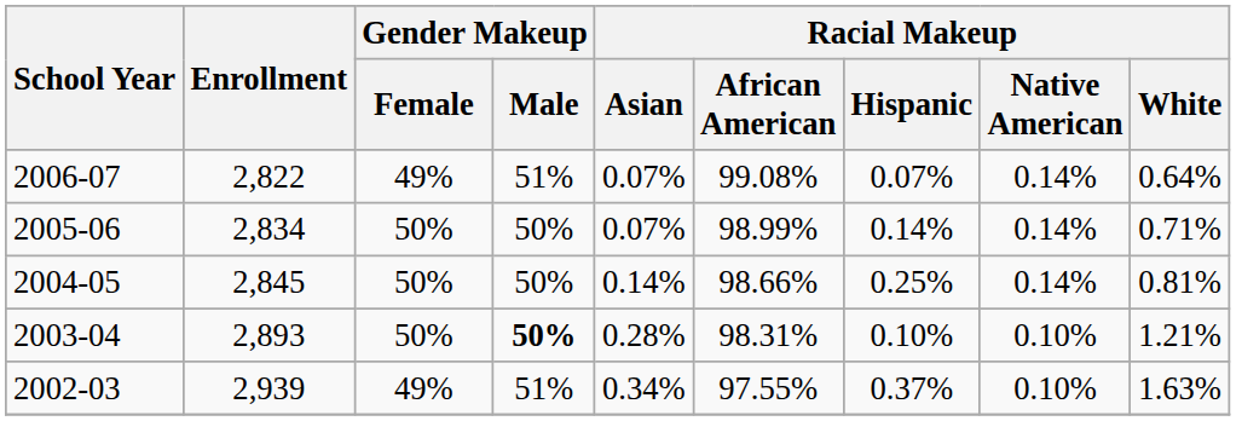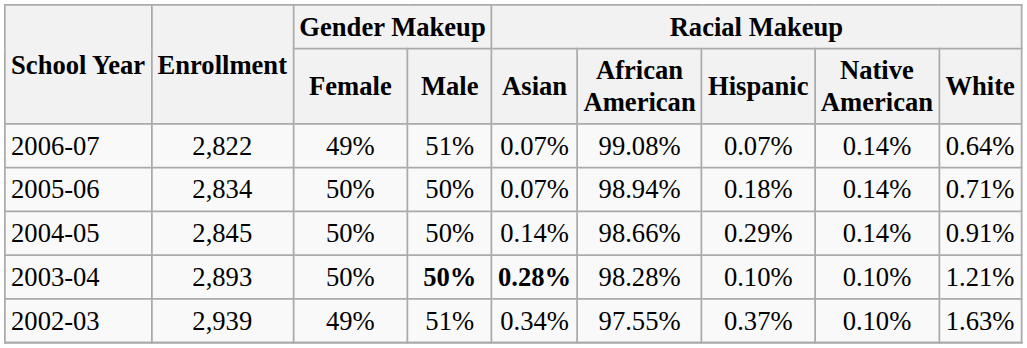 <table class="wikitable" style="font-size: 95%;">
 <tr>
 <th rowspan="2">School Year</th>
 <th rowspan="2">Enrollment</th>
 <th colspan="2">Gender Makeup</th>
 <th colspan="5">Racial Makeup</th>
 </tr>
 <tr>
 <th>Female</th>
 <th>Male</th>
 <th>Asian</th>
 <th>African <br>American</th>
 <th>Hispanic</th>
 <th>Native <br>American</th>
 <th>White</th>
 </tr>
 <tr>
 <td align="left">2006-07</td>
 <td align="center">2,822</td>
 <td align="center">49%</td>
 <td align="center">51%</td>
 <td align="center">0.07%</td>
 <td align="center">99.08%</td>
 <td align="center">0.07%</td>
 <td align="center">0.14%</td>
 <td align="center">0.64%</td>
 </tr>
 <tr>
 <td align="left">2005-06</td>
 <td align="center">2,834</td>
 <td align="center">50%</td>
 <td align="center">50%</td>
 <td align="center">0.07%</td>
-<td align="center">98.99%</td>
-<td align="center">0.14%</td>
+<td align="center">98.94%</td>
+<td align="center">0.18%</td>
 <td align="center">0.14%</td>
 <td align="center">0.71%</td>
 </tr>
 <tr>
 <td align="left">2004-05</td>
 <td align="center">2,845</td>
 <td align="center">50%</td>
 <td align="center">50%</td>
 <td align="center">0.14%</td>
 <td align="center">98.66%</td>
-<td align="center">0.25%</td>
+<td align="center">0.29%</td>
 <td align="center">0.14%</td>
-<td align="center">0.81%</td>
+<td align="center">0.91%</td>
 </tr>
 <tr>
 <td align="left">2003-04</td>
 <td align="center">2,893</td>
 <td align="center">50%</td>
 <td align="center"><strong>50%</strong></td>
-<td align="center">0.28%</td>
-<td align="center">98.31%</td>
+<td align="center"><strong>0.28%</strong></td>
+<td align="center">98.28%</td>
 <td align="center">0.10%</td>
 <td align="center">0.10%</td>
 <td align="center">1.21%</td>
 </tr>
 <tr>
 <td align="left">2002-03</td>
 <td align="center">2,939</td>
 <td align="center">49%</td>
 <td align="center">51%</td>
 <td align="center">0.34%</td>
 <td align="center">97.55%</td>
 <td align="center">0.37%</td>
 <td align="center">0.10%</td>
 <td align="center">1.63%</td>
 </tr>
 <tr>
 </tr>
 </table>
